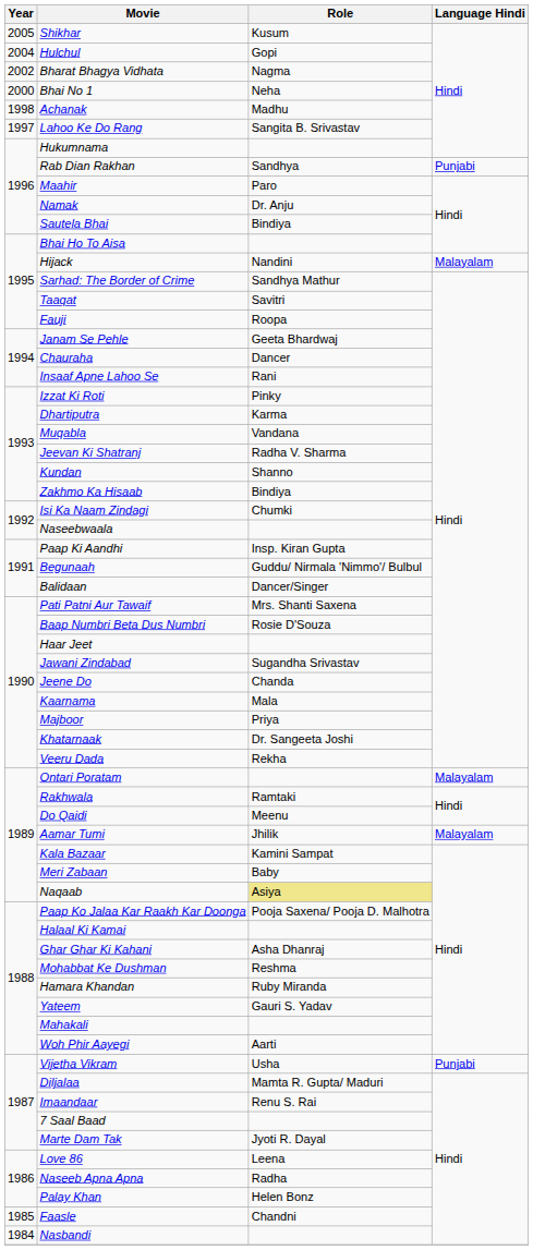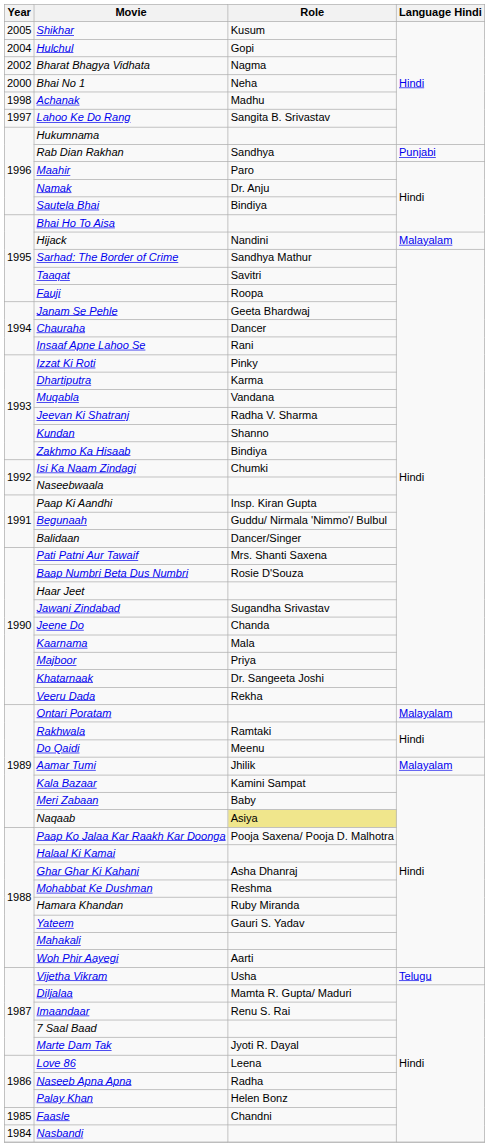 <table class="wikitable sortable">
 <tr>
 <th>Year</th>
 <th>Movie</th>
 <th>Role</th>
 <th>Language Hindi</th>
 </tr>
 <tr>
 <td>2005</td>
 <td><em><a href='#'>Shikhar</a></em></td>
 <td>Kusum</td>
 <td rowspan="7"><a href='#'>Hindi</a></td>
 </tr>
 <tr>
 <td>2004</td>
 <td><em><a href='#'>Hulchul</a></em></td>
 <td>Gopi</td>
 </tr>
 <tr>
 <td>2002</td>
 <td><em>Bharat Bhagya Vidhata</em></td>
 <td>Nagma</td>
 </tr>
 <tr>
 <td>2000</td>
 <td><em>Bhai No 1</em></td>
 <td>Neha</td>
 </tr>
 <tr>
 <td>1998</td>
 <td><em><a href='#'>Achanak</a></em></td>
 <td>Madhu</td>
 </tr>
 <tr>
 <td>1997</td>
 <td><em><a href='#'>Lahoo Ke Do Rang</a></em></td>
 <td>Sangita B. Srivastav</td>
 </tr>
 <tr>
 <td rowspan="5">1996</td>
 <td><em>Hukumnama</em></td>
 <td></td>
 </tr>
 <tr>
 <td><em>Rab Dian Rakhan</em></td>
 <td>Sandhya</td>
 <td><a href='#'>Punjabi</a></td>
 </tr>
 <tr>
 <td><em><a href='#'>Maahir</a></em></td>
 <td>Paro</td>
 <td rowspan="4">Hindi</td>
 </tr>
 <tr>
 <td><em><a href='#'>Namak</a></em></td>
 <td>Dr. Anju</td>
 </tr>
 <tr>
 <td><em><a href='#'>Sautela Bhai</a></em></td>
 <td>Bindiya</td>
 </tr>
 <tr>
 <td rowspan="5">1995</td>
 <td><em><a href='#'>Bhai Ho To Aisa</a></em></td>
 <td></td>
 </tr>
 <tr>
 <td><em>Hijack</em></td>
 <td>Nandini</td>
 <td><a href='#'>Malayalam</a></td>
 </tr>
 <tr>
 <td><em><a href='#'>Sarhad: The Border of Crime</a></em></td>
 <td>Sandhya Mathur</td>
 <td rowspan="26">Hindi</td>
 </tr>
 <tr>
 <td><em><a href='#'>Taaqat</a></em></td>
 <td>Savitri</td>
 </tr>
 <tr>
 <td><em><a href='#'>Fauji</a></em></td>
 <td>Roopa</td>
 </tr>
 <tr>
 <td rowspan="3">1994</td>
 <td><em><a href='#'>Janam Se Pehle</a></em></td>
 <td>Geeta Bhardwaj</td>
 </tr>
 <tr>
 <td><em><a href='#'>Chauraha</a></em></td>
 <td>Dancer</td>
 </tr>
 <tr>
 <td><em><a href='#'>Insaaf Apne Lahoo Se</a></em></td>
 <td>Rani</td>
 </tr>
 <tr>
 <td rowspan="6">1993</td>
 <td><em><a href='#'>Izzat Ki Roti</a></em></td>
 <td>Pinky</td>
 </tr>
 <tr>
 <td><em><a href='#'>Dhartiputra</a></em></td>
 <td>Karma</td>
 </tr>
 <tr>
 <td><em><a href='#'>Muqabla</a></em></td>
 <td>Vandana</td>
 </tr>
 <tr>
 <td><em><a href='#'>Jeevan Ki Shatranj</a></em></td>
 <td>Radha V. Sharma</td>
 </tr>
 <tr>
 <td><em><a href='#'>Kundan</a></em></td>
 <td>Shanno</td>
 </tr>
 <tr>
 <td><em><a href='#'>Zakhmo Ka Hisaab</a></em></td>
 <td>Bindiya</td>
 </tr>
 <tr>
 <td rowspan="2">1992</td>
 <td><em><a href='#'>Isi Ka Naam Zindagi</a></em></td>
 <td>Chumki</td>
 </tr>
 <tr>
 <td><em>Naseebwaala</em></td>
 <td></td>
 </tr>
 <tr>
 <td rowspan="3">1991</td>
 <td><em>Paap Ki Aandhi</em></td>
 <td>Insp. Kiran Gupta</td>
 </tr>
 <tr>
 <td><em><a href='#'>Begunaah</a></em></td>
 <td>Guddu/ Nirmala 'Nimmo'/ Bulbul</td>
 </tr>
 <tr>
 <td><em>Balidaan</em></td>
 <td>Dancer/Singer</td>
 </tr>
 <tr>
 <td rowspan="9">1990</td>
 <td><em><a href='#'>Pati Patni Aur Tawaif</a></em></td>
 <td>Mrs. Shanti Saxena</td>
 </tr>
 <tr>
 <td><em><a href='#'>Baap Numbri Beta Dus Numbri</a></em></td>
 <td>Rosie D'Souza</td>
 </tr>
 <tr>
 <td><em>Haar Jeet</em></td>
 <td></td>
 </tr>
 <tr>
 <td><em><a href='#'>Jawani Zindabad</a></em></td>
 <td>Sugandha Srivastav</td>
 </tr>
 <tr>
 <td><em><a href='#'>Jeene Do</a></em></td>
 <td>Chanda</td>
 </tr>
 <tr>
 <td><em><a href='#'>Kaarnama</a></em></td>
 <td>Mala</td>
 </tr>
 <tr>
 <td><a href='#'><em>Majboor</em></a></td>
 <td>Priya</td>
 </tr>
 <tr>
 <td><em><a href='#'>Khatarnaak</a></em></td>
 <td>Dr. Sangeeta Joshi</td>
 </tr>
 <tr>
 <td><em><a href='#'>Veeru Dada</a></em></td>
 <td>Rekha</td>
 </tr>
 <tr>
 <td rowspan="7">1989</td>
 <td><em><a href='#'>Ontari Poratam</a></em></td>
 <td></td>
 <td><a href='#'>Malayalam</a></td>
 </tr>
 <tr>
 <td><em><a href='#'>Rakhwala</a></em></td>
 <td>Ramtaki</td>
 <td rowspan="2">Hindi</td>
 </tr>
 <tr>
 <td><em><a href='#'>Do Qaidi</a></em></td>
 <td>Meenu</td>
 </tr>
 <tr>
 <td><em><a href='#'>Aamar Tumi</a></em></td>
 <td>Jhilik</td>
 <td><a href='#'>Malayalam</a></td>
 </tr>
 <tr>
 <td><em><a href='#'>Kala Bazaar</a></em></td>
 <td>Kamini Sampat</td>
 <td rowspan="11">Hindi</td>
 </tr>
 <tr>
 <td><em><a href='#'>Meri Zabaan</a></em></td>
 <td>Baby</td>
 </tr>
 <tr>
 <td><em>Naqaab</em></td>
 <td style="background: khaki;">Asiya</td>
 </tr>
 <tr>
 <td rowspan="8">1988</td>
 <td><em><a href='#'>Paap Ko Jalaa Kar Raakh Kar Doonga</a></em></td>
 <td>Pooja Saxena/ Pooja D. Malhotra</td>
 </tr>
 <tr>
 <td><em><a href='#'>Halaal Ki Kamai</a></em></td>
 <td></td>
 </tr>
 <tr>
 <td><em><a href='#'>Ghar Ghar Ki Kahani</a></em></td>
 <td>Asha Dhanraj</td>
 </tr>
 <tr>
 <td><em><a href='#'>Mohabbat Ke Dushman</a></em></td>
 <td>Reshma</td>
 </tr>
 <tr>
 <td><em>Hamara Khandan</em></td>
 <td>Ruby Miranda</td>
 </tr>
 <tr>
 <td><em><a href='#'>Yateem</a></em></td>
 <td>Gauri S. Yadav</td>
 </tr>
 <tr>
 <td><em><a href='#'>Mahakali</a></em></td>
 <td></td>
 </tr>
 <tr>
 <td><em><a href='#'>Woh Phir Aayegi</a></em></td>
 <td>Aarti</td>
 </tr>
 <tr>
 <td rowspan="5">1987</td>
 <td><em><a href='#'>Vijetha Vikram</a></em></td>
 <td>Usha</td>
-<td><a href='#'>Punjabi</a></td>
+<td><a href='#'>Telugu</a></td>
 </tr>
 <tr>
 <td><em><a href='#'>Diljalaa</a></em></td>
 <td>Mamta R. Gupta/ Maduri</td>
 <td rowspan="9">Hindi</td>
 </tr>
 <tr>
 <td><em><a href='#'>Imaandaar</a></em></td>
 <td>Renu S. Rai</td>
 </tr>
 <tr>
 <td><em>7 Saal Baad</em></td>
 <td></td>
 </tr>
 <tr>
 <td><em><a href='#'>Marte Dam Tak</a></em></td>
 <td>Jyoti R. Dayal</td>
 </tr>
 <tr>
 <td rowspan="3">1986</td>
 <td><em><a href='#'>Love 86</a></em></td>
 <td>Leena</td>
 </tr>
 <tr>
 <td><em><a href='#'>Naseeb Apna Apna</a></em></td>
 <td>Radha</td>
 </tr>
 <tr>
 <td><em><a href='#'>Palay Khan</a></em></td>
 <td>Helen Bonz</td>
 </tr>
 <tr>
 <td>1985</td>
 <td><em><a href='#'>Faasle</a></em></td>
 <td>Chandni</td>
 </tr>
 <tr>
 <td>1984</td>
 <td><em><a href='#'>Nasbandi</a></em></td>
 <td></td>
 </tr>
 <tr>
 </tr>
 </table>
